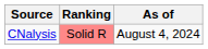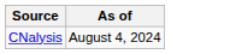 <table class="wikitable">
 <tr>
 <th>Source</th>
-<th>Ranking</th>
 <th>As of</th>
 </tr>
 <tr>
 <td><a href='#'>CNalysis</a></td>
-<td style="background:#FF8888" data-sort-value="4" align="center">Solid R</td>
 <td>August 4, 2024</td>
 </tr>
 </table>
